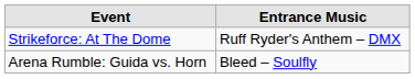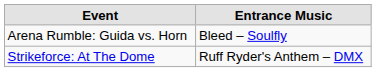 <table class="wikitable" border="1" style="font-size:85%; text-align:left; width:30%;">
 <tr>
 <th style="border-style:none none solid solid; background:#e3e3e3;"><strong>Event</strong></th>
 <th style="border-style:none none solid solid; background:#e3e3e3;"><strong>Entrance Music</strong></th>
 </tr>
 <tr>
+<td> Arena Rumble: Guida vs. Horn</td>
+<td>Bleed – <a href='#'>Soulfly</a></td>
+</tr>
+<tr>
 <td> <a href='#'>Strikeforce: At The Dome</a></td>
 <td>Ruff Ryder's Anthem – <a href='#'>DMX</a></td>
 </tr>
-<tr>
-<td> Arena Rumble: Guida vs. Horn</td>
-<td>Bleed – <a href='#'>Soulfly</a></td>
-</tr>
 </table>
